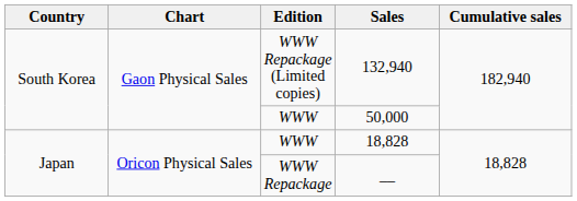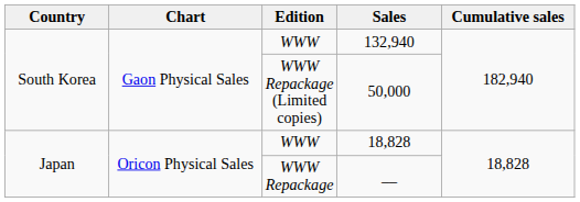 <table class="wikitable" style="text-align:center;">
 <tr>
 <th style="background:#f0f0f0;" width="100px">Country</th>
 <th style="background:#f0f0f0;" width="150px">Chart</th>
 <th style="background:#f0f0f0;" width="70px">Edition</th>
 <th style="background:#f0f0f0;" width="100px">Sales</th>
 <th style="background:#f0f0f0;" width="130px">Cumulative sales</th>
 </tr>
 <tr>
 <td rowspan="2">South Korea</td>
 <td rowspan="2"><a href='#'>Gaon</a> Physical Sales</td>
-<td><em>WWW Repackage</em> (Limited copies)</td>
+<td><em>WWW</em></td>
 <td>132,940</td>
 <td rowspan="2">182,940</td>
 </tr>
 <tr>
-<td><em>WWW</em></td>
+<td><em>WWW Repackage</em> (Limited copies)</td>
 <td>50,000</td>
 </tr>
 <tr>
 <td rowspan="2">Japan</td>
 <td rowspan="2"><a href='#'>Oricon</a> Physical Sales</td>
 <td><em>WWW</em></td>
 <td>18,828</td>
 <td rowspan="2">18,828</td>
 </tr>
 <tr>
 <td><em>WWW Repackage</em></td>
 <td>__</td>
 </tr>
 </table>
